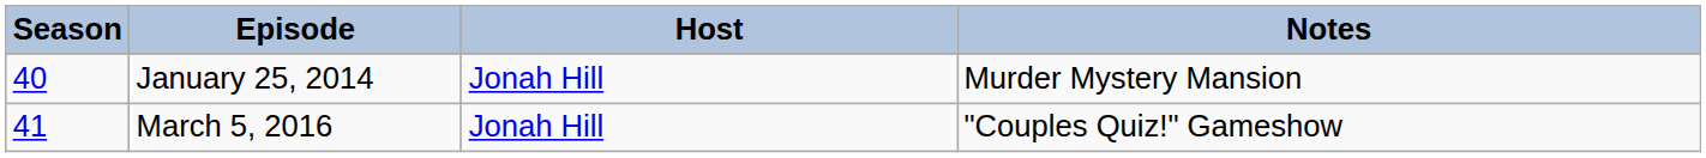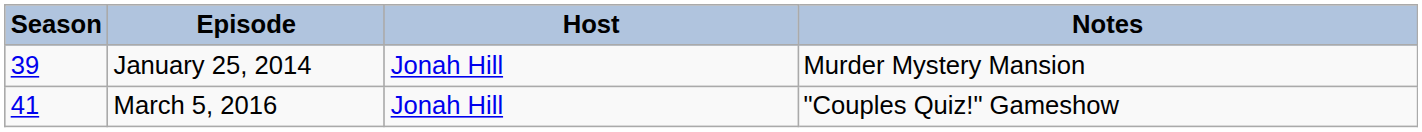 <table class="wikitable" style="width:100%;">
 <tr>
 <th style="background:#B0C4DE;" width="5%">Season</th>
 <th style="background:#B0C4DE;" width="20%">Episode</th>
 <th style="background:#B0C4DE;" width="30%">Host</th>
 <th style="background:#B0C4DE;" width="45%">Notes</th>
 </tr>
 <tr>
-<td><a href='#'>40</a></td>
+<td><a href='#'>39</a></td>
 <td>January 25, 2014</td>
 <td><a href='#'>Jonah Hill</a></td>
 <td>Murder Mystery Mansion</td>
 </tr>
 <tr>
 <td><a href='#'>41</a></td>
 <td>March 5, 2016</td>
 <td><a href='#'>Jonah Hill</a></td>
 <td>"Couples Quiz!" Gameshow</td>
 </tr>
 </table>
